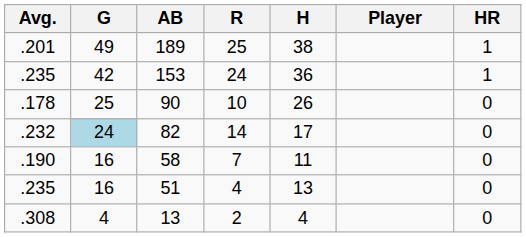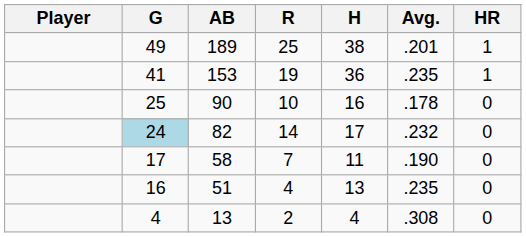 <table class="wikitable sortable">
 <tr>
-<th bgcolor="#DDDDFF" width="9%">Avg.</th>
+<th bgcolor="#DDDDFF" width="16%">Player</th>
 <th bgcolor="#DDDDFF" width="9%">G</th>
 <th bgcolor="#DDDDFF" width="9%">AB</th>
 <th bgcolor="#DDDDFF" width="9%">R</th>
 <th bgcolor="#DDDDFF" width="9%">H</th>
-<th bgcolor="#DDDDFF" width="16%">Player</th>
+<th bgcolor="#DDDDFF" width="9%">Avg.</th>
 <th bgcolor="#DDDDFF" width="9%">HR</th>
 </tr>
 <tr align="center">
-<td>.201</td>
+<td></td>
 <td>49</td>
 <td>189</td>
 <td>25</td>
 <td>38</td>
-<td></td>
+<td>.201</td>
 <td>1</td>
 </tr>
 <tr align="center">
+<td></td>
+<td>41</td>
+<td>153</td>
+<td>19</td>
+<td>36</td>
 <td>.235</td>
-<td>42</td>
-<td>153</td>
-<td>24</td>
-<td>36</td>
-<td></td>
 <td>1</td>
 </tr>
 <tr align="center">
-<td>.178</td>
+<td></td>
 <td>25</td>
 <td>90</td>
 <td>10</td>
-<td>26</td>
-<td></td>
+<td>16</td>
+<td>.178</td>
 <td>0</td>
 </tr>
 <tr align="center">
-<td>.232</td>
+<td></td>
 <td style="background: lightblue;">24</td>
 <td>82</td>
 <td>14</td>
 <td>17</td>
-<td></td>
+<td>.232</td>
 <td>0</td>
 </tr>
 <tr align="center">
-<td>.190</td>
-<td>16</td>
+<td></td>
+<td>17</td>
 <td>58</td>
 <td>7</td>
 <td>11</td>
-<td></td>
+<td>.190</td>
 <td>0</td>
 </tr>
 <tr align="center">
-<td>.235</td>
+<td></td>
 <td>16</td>
 <td>51</td>
 <td>4</td>
 <td>13</td>
-<td></td>
+<td>.235</td>
 <td>0</td>
 </tr>
 <tr align="center">
-<td>.308</td>
+<td></td>
 <td>4</td>
 <td>13</td>
 <td>2</td>
 <td>4</td>
-<td></td>
+<td>.308</td>
 <td>0</td>
 </tr>
 </table>
